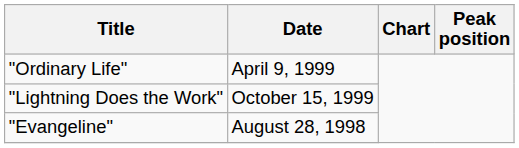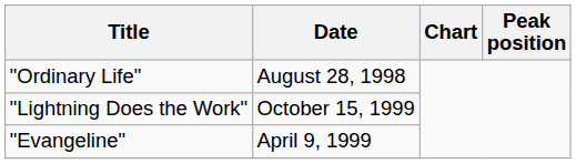 <table class="wikitable">
 <tr>
 <th>Title</th>
 <th>Date</th>
 <th>Chart</th>
 <th>Peak<br>position</th>
 </tr>
 <tr>
 <td>"Ordinary Life"</td>
-<td>April 9, 1999<br></td>
+<td>August 28, 1998<br></td>
 </tr>
 <tr>
 <td>"Lightning Does the Work"</td>
 <td>October 15, 1999<br></td>
 </tr>
 <tr>
 <td>"Evangeline"</td>
-<td>August 28, 1998<br></td>
+<td>April 9, 1999<br></td>
 </tr>
 <tr>
 </tr>
 </table>
